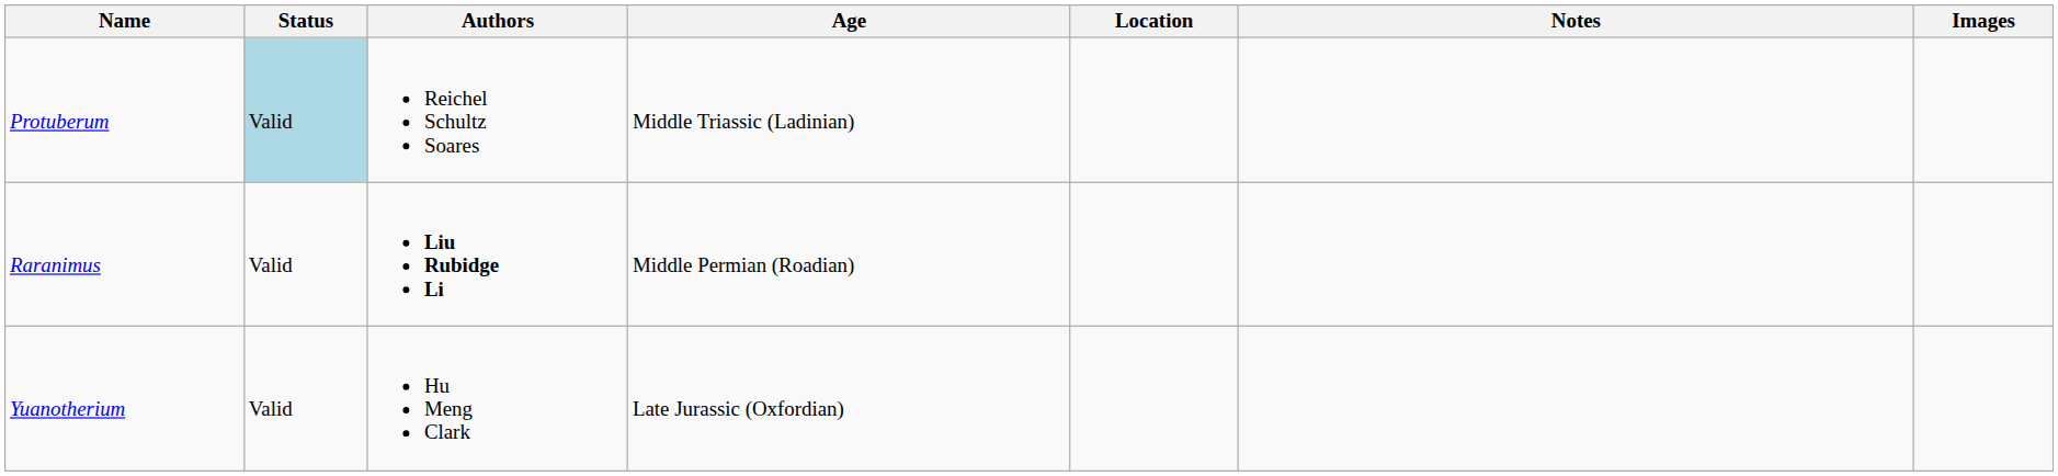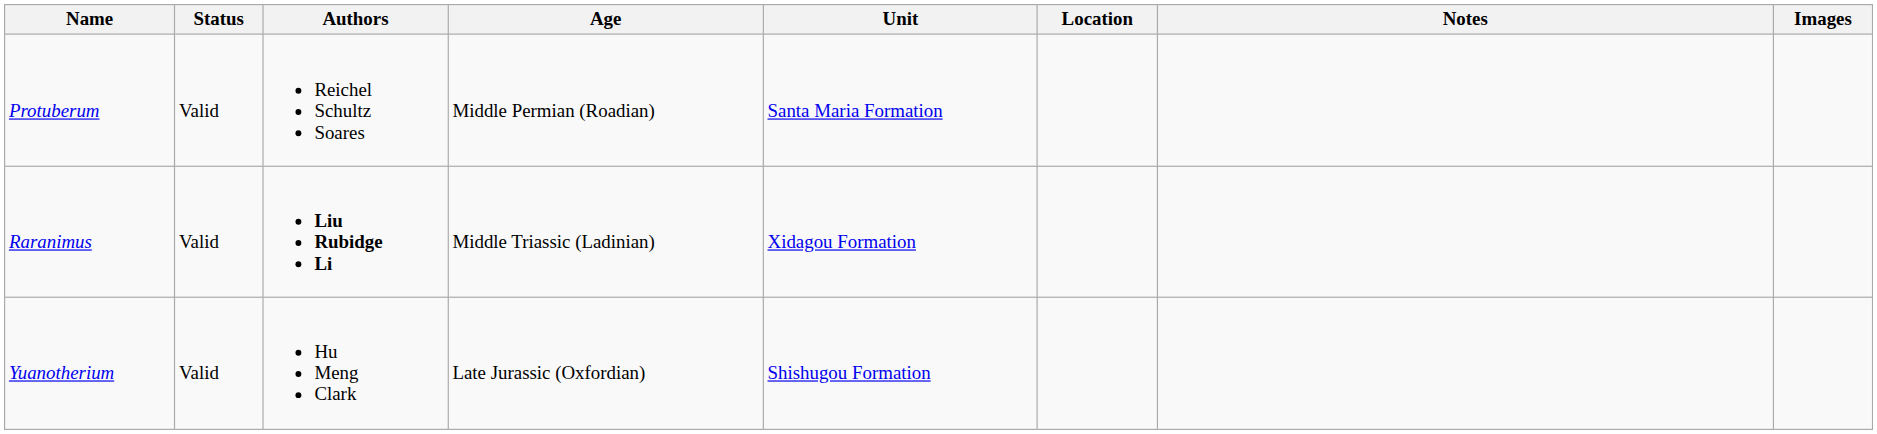 <table class="wikitable sortable" align="center" width="100%">
 <tr>
 <th>Name</th>
 <th>Status</th>
 <th>Authors</th>
 <th>Age</th>
+<th>Unit</th>
 <th>Location</th>
 <th width="33%" class="unsortable">Notes</th>
 <th class="unsortable">Images</th>
 </tr>
 <tr>
 <td><br><em><a href='#'>Protuberum</a></em></td>
-<td style="background: lightblue;"><br>Valid</td>
+<td><br>Valid</td>
 <td><br><ul><li>Reichel</li><li>Schultz</li><li>Soares</li></ul></td>
-<td><br>Middle Triassic (Ladinian)</td>
+<td><br>Middle Permian (Roadian)</td>
+<td><br><a href='#'>Santa Maria Formation</a></td>
 <td><br></td>
 <td></td>
 <td></td>
 </tr>
 <tr>
 <td><br><em><a href='#'>Raranimus</a></em></td>
 <td><br>Valid</td>
 <td><strong><br><ul><li>Liu</li><li>Rubidge</li><li>Li</li></ul></strong></td>
-<td><br>Middle Permian (Roadian)</td>
+<td><br>Middle Triassic (Ladinian)</td>
+<td><br><a href='#'>Xidagou Formation</a></td>
 <td><br></td>
 <td></td>
 <td><br></td>
 </tr>
 <tr>
 <td><br><em><a href='#'>Yuanotherium</a></em></td>
 <td><br>Valid</td>
 <td><br><ul><li>Hu</li><li>Meng</li><li>Clark</li></ul></td>
 <td><br>Late Jurassic (Oxfordian)</td>
+<td><br><a href='#'>Shishugou Formation</a></td>
 <td><br></td>
 <td></td>
 <td></td>
 </tr>
 </table>
